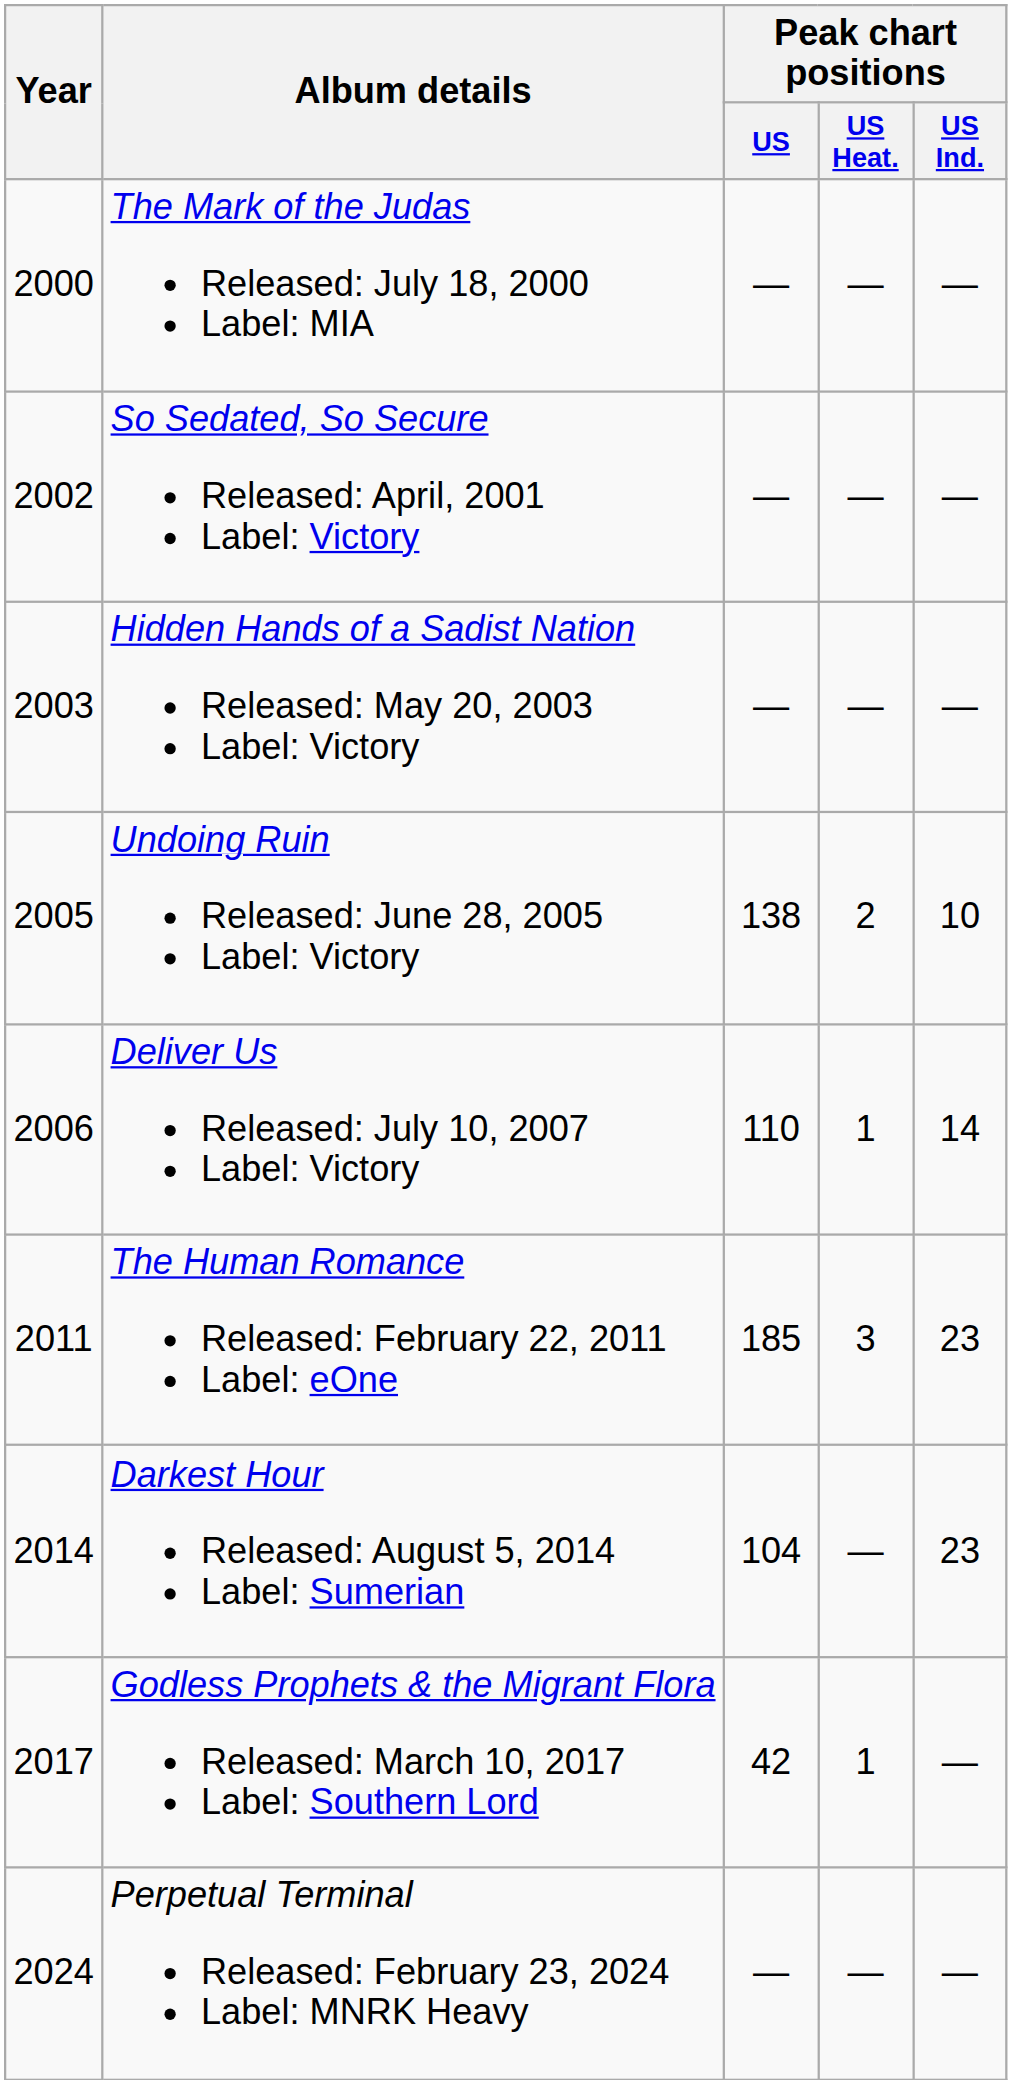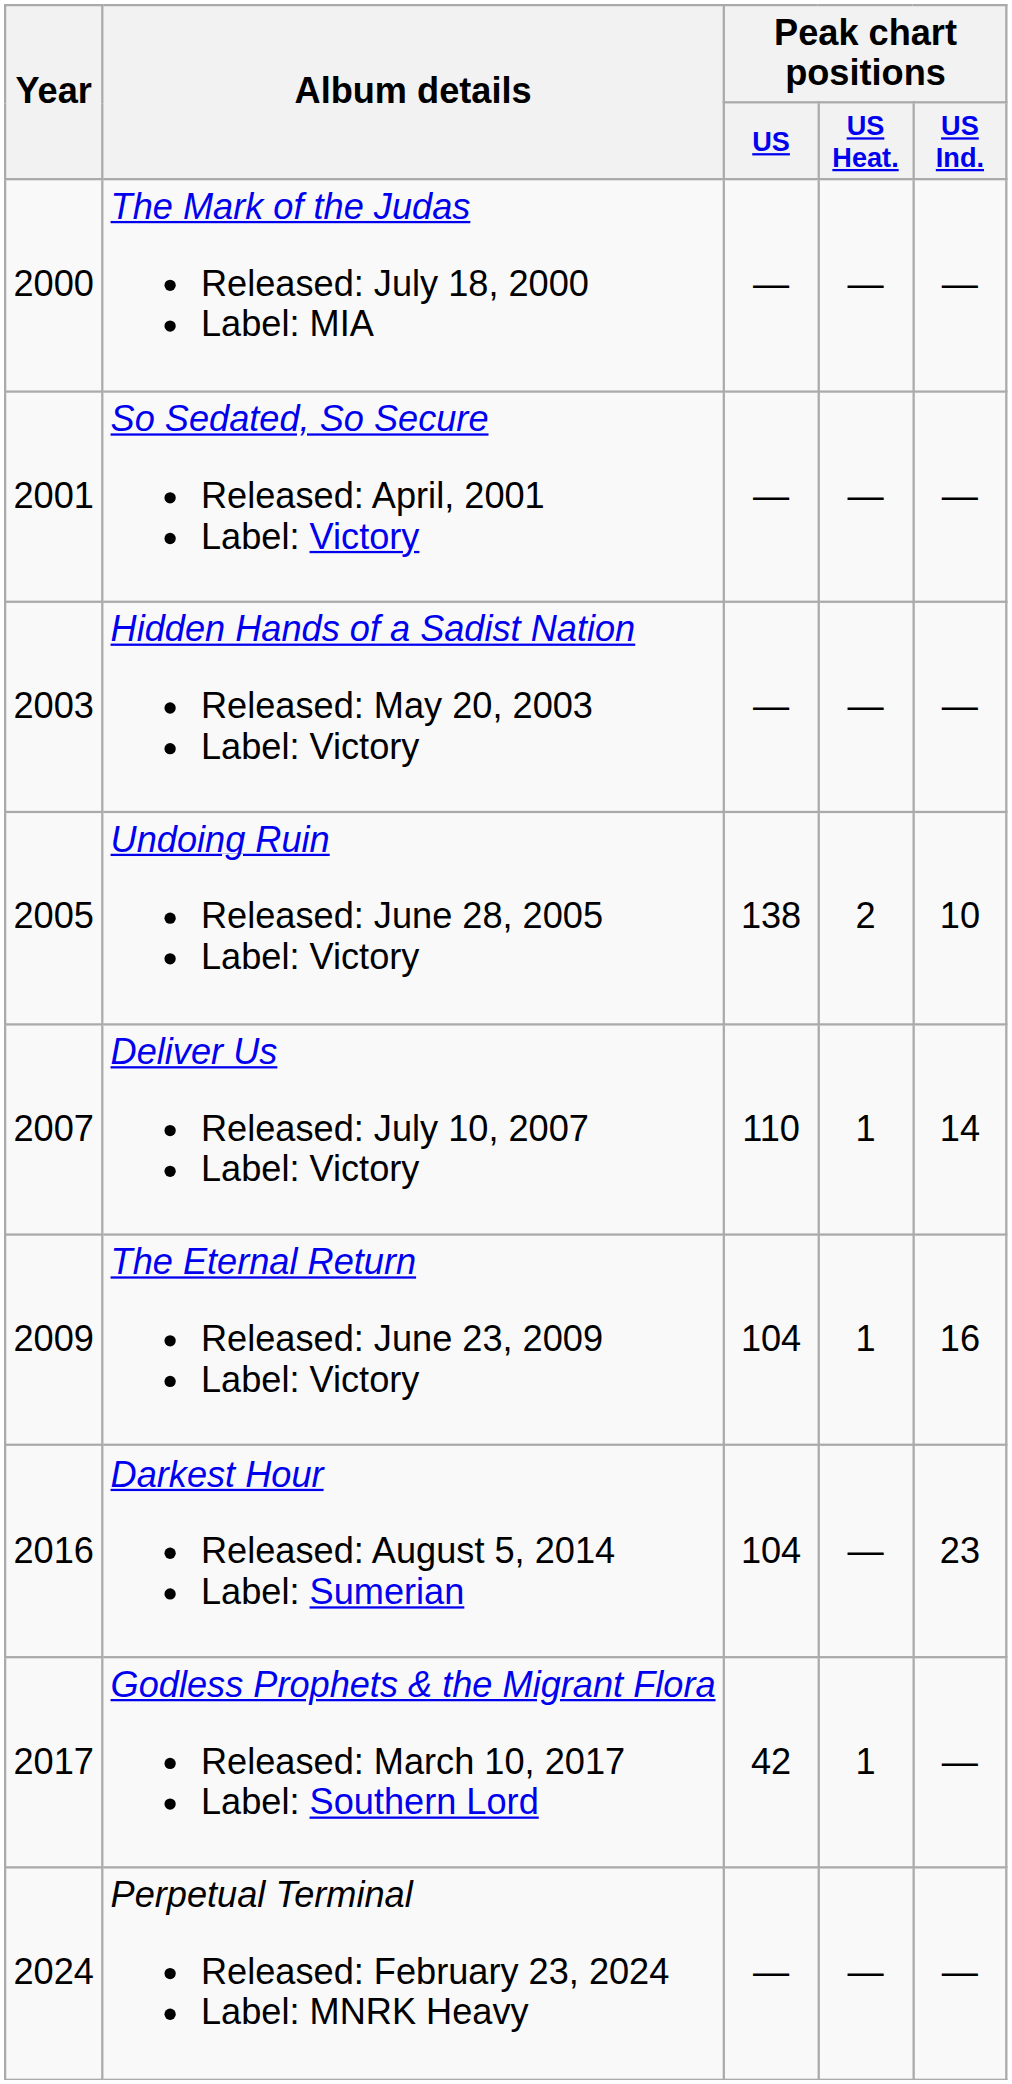 <table class="wikitable">
 <tr>
 <th rowspan="2">Year</th>
 <th rowspan="2">Album details</th>
 <th colspan="3">Peak chart positions</th>
 </tr>
 <tr>
 <th style="width:3em;font-size:75%;"><a href='#'>US</a><br></th>
 <th style="width:3em;font-size:75%;"><a href='#'>US<br>Heat.</a><br></th>
 <th style="width:3em;font-size:75%;"><a href='#'>US<br>Ind.</a><br></th>
 </tr>
 <tr>
 <td style="text-align:center;">2000</td>
 <td><em><a href='#'>The Mark of the Judas</a></em><br><ul><li>Released: July 18, 2000</li><li>Label: MIA</li></ul></td>
 <td style="text-align:center;">—</td>
 <td style="text-align:center;">—</td>
 <td style="text-align:center;">—</td>
 </tr>
 <tr>
-<td style="text-align:center;">2002</td>
+<td style="text-align:center;">2001</td>
 <td><em><a href='#'>So Sedated, So Secure</a></em><br><ul><li>Released: April, 2001</li><li>Label: <a href='#'>Victory</a></li></ul></td>
 <td style="text-align:center;">—</td>
 <td style="text-align:center;">—</td>
 <td style="text-align:center;">—</td>
 </tr>
 <tr>
 <td style="text-align:center;">2003</td>
 <td><em><a href='#'>Hidden Hands of a Sadist Nation</a></em><br><ul><li>Released: May 20, 2003</li><li>Label: Victory</li></ul></td>
 <td style="text-align:center;">—</td>
 <td style="text-align:center;">—</td>
 <td style="text-align:center;">—</td>
 </tr>
 <tr>
 <td style="text-align:center;">2005</td>
 <td><em><a href='#'>Undoing Ruin</a></em><br><ul><li>Released: June 28, 2005</li><li>Label: Victory</li></ul></td>
 <td style="text-align:center;">138</td>
 <td style="text-align:center;">2</td>
 <td style="text-align:center;">10</td>
 </tr>
 <tr>
-<td style="text-align:center;">2006</td>
+<td style="text-align:center;">2007</td>
 <td><em><a href='#'>Deliver Us</a></em><br><ul><li>Released: July 10, 2007</li><li>Label: Victory</li></ul></td>
 <td style="text-align:center;">110</td>
 <td style="text-align:center;">1</td>
 <td style="text-align:center;">14</td>
 </tr>
 <tr>
-<td style="text-align:center;">2011</td>
-<td><em><a href='#'>The Human Romance</a></em><br><ul><li>Released: February 22, 2011</li><li>Label: <a href='#'>eOne</a></li></ul></td>
-<td style="text-align:center;">185</td>
-<td style="text-align:center;">3</td>
-<td style="text-align:center;">23</td>
+<td style="text-align:center;">2009</td>
+<td><em><a href='#'>The Eternal Return</a></em><br><ul><li>Released: June 23, 2009</li><li>Label: Victory</li></ul></td>
+<td style="text-align:center;">104</td>
+<td style="text-align:center;">1</td>
+<td style="text-align:center;">16</td>
 </tr>
 <tr>
-<td style="text-align:center;">2014</td>
+<td style="text-align:center;">2016</td>
 <td><em><a href='#'>Darkest Hour</a></em><br><ul><li>Released: August 5, 2014</li><li>Label: <a href='#'>Sumerian</a></li></ul></td>
 <td style="text-align:center;">104</td>
 <td style="text-align:center;">—</td>
 <td style="text-align:center;">23</td>
 </tr>
 <tr>
 <td style="text-align:center;">2017</td>
 <td><em><a href='#'>Godless Prophets & the Migrant Flora</a></em><br><ul><li>Released: March 10, 2017</li><li>Label: <a href='#'>Southern Lord</a></li></ul></td>
 <td style="text-align:center;">42</td>
 <td style="text-align:center;">1</td>
 <td style="text-align:center;">—</td>
 </tr>
 <tr>
 <td style="text-align:center;">2024</td>
 <td><em>Perpetual Terminal</em><br><ul><li>Released: February 23, 2024</li><li>Label: MNRK Heavy</li></ul></td>
 <td style="text-align:center;">—</td>
 <td style="text-align:center;">—</td>
 <td style="text-align:center;">—</td>
 </tr>
 </table>
